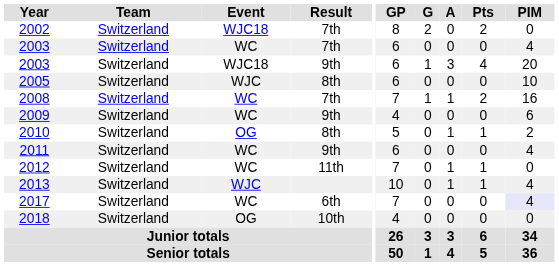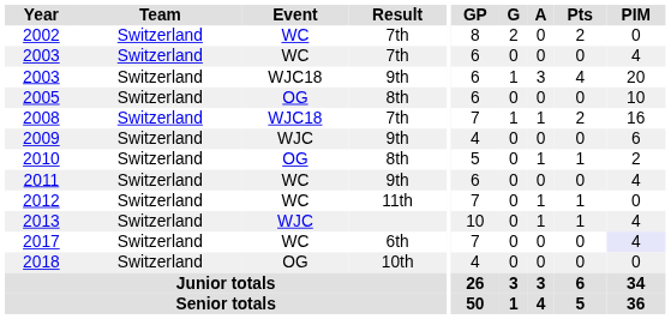 <table border="0" cellpadding="1" cellspacing="0" ID="Table3" style="text-align:center; width:40em">
 <tr ALIGN="center" bgcolor="#e0e0e0">
 <th>Year</th>
 <th>Team</th>
 <th>Event</th>
 <th>Result</th>
 <th rowspan="99" bgcolor="#ffffff"></th>
 <th>GP</th>
 <th>G</th>
 <th>A</th>
 <th>Pts</th>
 <th>PIM</th>
 </tr>
 <tr>
 <td><a href='#'>2002</a></td>
 <td><a href='#'>Switzerland</a></td>
-<td><a href='#'>WJC18</a></td>
+<td><a href='#'>WC</a></td>
 <td>7th</td>
 <td>8</td>
 <td>2</td>
 <td>0</td>
 <td>2</td>
 <td>0</td>
 </tr>
 <tr bgcolor="#f0f0f0">
 <td><a href='#'>2003</a></td>
 <td><a href='#'>Switzerland</a></td>
 <td>WC</td>
 <td>7th</td>
 <td>6</td>
 <td>0</td>
 <td>0</td>
 <td>0</td>
 <td>4</td>
 </tr>
 <tr>
 <td><a href='#'>2003</a></td>
 <td>Switzerland</td>
 <td>WJC18</td>
 <td>9th</td>
 <td>6</td>
 <td>1</td>
 <td>3</td>
 <td>4</td>
 <td>20</td>
 </tr>
 <tr bgcolor="#f0f0f0">
 <td><a href='#'>2005</a></td>
 <td>Switzerland</td>
-<td>WJC</td>
+<td><a href='#'>OG</a></td>
 <td>8th</td>
 <td>6</td>
 <td>0</td>
 <td>0</td>
 <td>0</td>
 <td>10</td>
 </tr>
 <tr>
 <td><a href='#'>2008</a></td>
 <td><a href='#'>Switzerland</a></td>
-<td><a href='#'>WC</a></td>
+<td><a href='#'>WJC18</a></td>
 <td>7th</td>
 <td>7</td>
 <td>1</td>
 <td>1</td>
 <td>2</td>
 <td>16</td>
 </tr>
 <tr bgcolor="#f0f0f0">
 <td><a href='#'>2009</a></td>
 <td>Switzerland</td>
-<td>WC</td>
+<td>WJC</td>
 <td>9th</td>
 <td>4</td>
 <td>0</td>
 <td>0</td>
 <td>0</td>
 <td>6</td>
 </tr>
 <tr>
 <td><a href='#'>2010</a></td>
 <td>Switzerland</td>
 <td><a href='#'>OG</a></td>
 <td>8th</td>
 <td>5</td>
 <td>0</td>
 <td>1</td>
 <td>1</td>
 <td>2</td>
 </tr>
 <tr bgcolor="#f0f0f0">
 <td><a href='#'>2011</a></td>
 <td>Switzerland</td>
 <td>WC</td>
 <td>9th</td>
 <td>6</td>
 <td>0</td>
 <td>0</td>
 <td>0</td>
 <td>4</td>
 </tr>
 <tr>
 <td><a href='#'>2012</a></td>
 <td>Switzerland</td>
 <td>WC</td>
 <td>11th</td>
 <td>7</td>
 <td>0</td>
 <td>1</td>
 <td>1</td>
 <td>0</td>
 </tr>
 <tr bgcolor="#f0f0f0">
 <td><a href='#'>2013</a></td>
 <td>Switzerland</td>
 <td><a href='#'>WJC</a></td>
 <td></td>
 <td>10</td>
 <td>0</td>
 <td>1</td>
 <td>1</td>
 <td>4</td>
 </tr>
 <tr>
 <td><a href='#'>2017</a></td>
 <td>Switzerland</td>
 <td>WC</td>
 <td>6th</td>
 <td>7</td>
 <td>0</td>
 <td>0</td>
 <td>0</td>
 <td style="background: lavender;">4</td>
 </tr>
 <tr bgcolor="#f0f0f0">
 <td><a href='#'>2018</a></td>
 <td>Switzerland</td>
 <td>OG</td>
 <td>10th</td>
 <td>4</td>
 <td>0</td>
 <td>0</td>
 <td>0</td>
 <td>0</td>
 </tr>
 <tr bgcolor="#e0e0e0">
 <th colspan="4">Junior totals</th>
 <th>26</th>
 <th>3</th>
 <th>3</th>
 <th>6</th>
 <th>34</th>
 </tr>
 <tr bgcolor="#e0e0e0">
 <th colspan="4">Senior totals</th>
 <th>50</th>
 <th>1</th>
 <th>4</th>
 <th>5</th>
 <th>36</th>
 </tr>
 </table>
